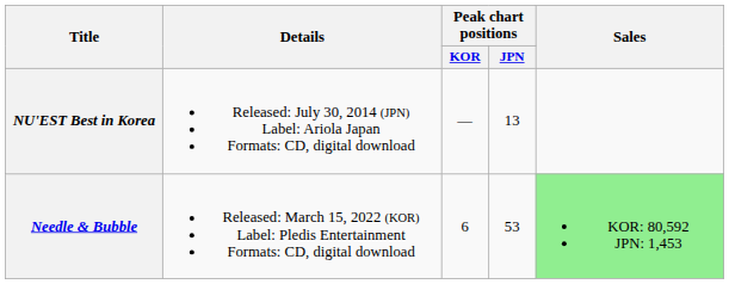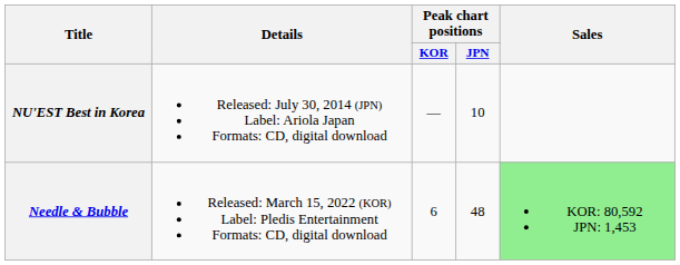 <table class="wikitable plainrowheaders" style="text-align:center;">
 <tr>
 <th scope="col" rowspan="2" style="width:10em;">Title</th>
 <th scope="col" rowspan="2" style="width:18em;">Details</th>
 <th scope="col" colspan="2">Peak chart positions</th>
 <th scope="col" rowspan="2" style="width:12em;">Sales</th>
 </tr>
 <tr>
 <th scope="col" style="width:3em;font-size:90%;"><a href='#'>KOR</a><br></th>
 <th scope="col" style="width:3em;font-size:90%;"><a href='#'>JPN</a><br></th>
 </tr>
 <tr>
 <th scope="row"><em>NU'EST Best in Korea</em></th>
 <td><br><ul><li>Released: July 30, 2014 <small>(JPN)</small></li><li>Label: Ariola Japan</li><li>Formats: CD, digital download</li></ul></td>
 <td>—</td>
-<td>13</td>
+<td>10</td>
 <td></td>
 </tr>
 <tr>
 <th scope="row"><em><a href='#'>Needle & Bubble</a></em></th>
 <td><br><ul><li>Released: March 15, 2022 <small>(KOR)</small></li><li>Label: Pledis Entertainment</li><li>Formats: CD, digital download</li></ul></td>
 <td>6</td>
-<td>53</td>
+<td>48</td>
 <td style="background: lightgreen;"><br><ul><li>KOR: 80,592</li><li>JPN: 1,453</li></ul></td>
 </tr>
 </table>
